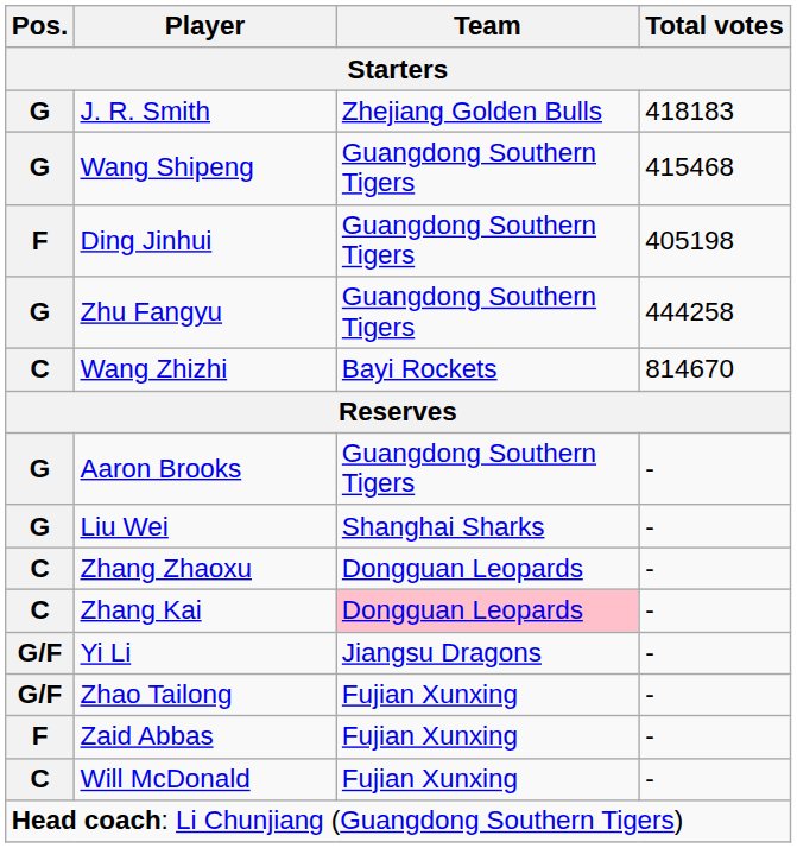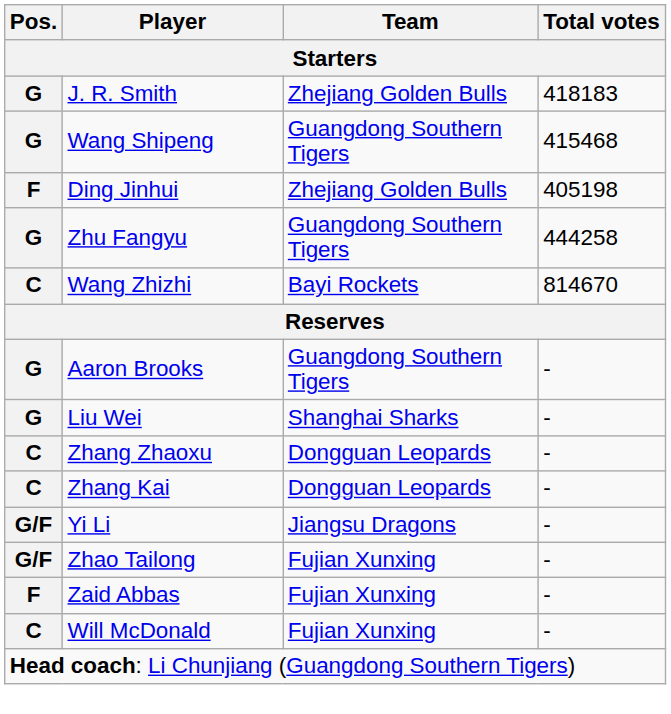 <table class="wikitable">
 <tr>
 <th>Pos.</th>
 <th width=150>Player</th>
 <th width=175>Team</th>
 <th>Total votes</th>
 </tr>
 <tr>
 <th colspan="5">Starters</th>
 </tr>
 <tr>
 <th>G</th>
 <td> <a href='#'>J. R. Smith</a></td>
 <td><a href='#'>Zhejiang Golden Bulls</a></td>
 <td>418183</td>
 </tr>
 <tr>
 <th>G</th>
 <td> <a href='#'>Wang Shipeng</a></td>
 <td><a href='#'>Guangdong Southern Tigers</a></td>
 <td>415468</td>
 </tr>
 <tr>
 <th>F</th>
 <td> <a href='#'>Ding Jinhui</a></td>
-<td><a href='#'>Guangdong Southern Tigers</a></td>
+<td><a href='#'>Zhejiang Golden Bulls</a></td>
 <td>405198</td>
 </tr>
 <tr>
 <th>G</th>
 <td> <a href='#'>Zhu Fangyu</a></td>
 <td><a href='#'>Guangdong Southern Tigers</a></td>
 <td>444258</td>
 </tr>
 <tr>
 <th>C</th>
 <td> <a href='#'>Wang Zhizhi</a></td>
 <td><a href='#'>Bayi Rockets</a></td>
 <td>814670</td>
 </tr>
 <tr>
 <th colspan="5">Reserves</th>
 </tr>
 <tr>
 <th>G</th>
 <td> <a href='#'>Aaron Brooks</a></td>
 <td><a href='#'>Guangdong Southern Tigers</a></td>
 <td>-</td>
 </tr>
 <tr>
 <th>G</th>
 <td> <a href='#'>Liu Wei</a></td>
 <td><a href='#'>Shanghai Sharks</a></td>
 <td>-</td>
 </tr>
 <tr>
 <th>C</th>
 <td> <a href='#'>Zhang Zhaoxu</a></td>
 <td><a href='#'>Dongguan Leopards</a></td>
 <td>-</td>
 </tr>
 <tr>
 <th>C</th>
 <td> <a href='#'>Zhang Kai</a></td>
-<td style="background: pink;"><a href='#'>Dongguan Leopards</a></td>
+<td><a href='#'>Dongguan Leopards</a></td>
 <td>-</td>
 </tr>
 <tr>
 <th>G/F</th>
 <td> <a href='#'>Yi Li</a></td>
 <td><a href='#'>Jiangsu Dragons</a></td>
 <td>-</td>
 </tr>
 <tr>
 <th>G/F</th>
 <td> <a href='#'>Zhao Tailong</a></td>
 <td><a href='#'>Fujian Xunxing</a></td>
 <td>-</td>
 </tr>
 <tr>
 <th>F</th>
 <td> <a href='#'>Zaid Abbas</a></td>
 <td><a href='#'>Fujian Xunxing</a></td>
 <td>-</td>
 </tr>
 <tr>
 <th>C</th>
 <td> <a href='#'>Will McDonald</a></td>
 <td><a href='#'>Fujian Xunxing</a></td>
 <td>-</td>
 </tr>
 <tr>
 <td colspan="5"><strong>Head coach</strong>:  <a href='#'>Li Chunjiang</a> (<a href='#'>Guangdong Southern Tigers</a>)</td>
 </tr>
 </table>
